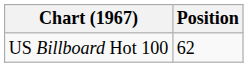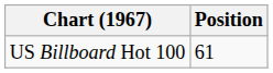 <table class="wikitable">
 <tr>
 <th>Chart (1967)</th>
 <th>Position</th>
 </tr>
 <tr>
 <td>US <em>Billboard</em> Hot 100</td>
-<td>62</td>
+<td>61</td>
 </tr>
 </table>
